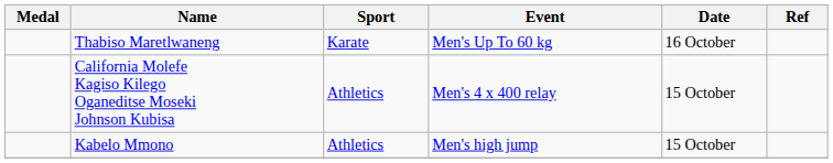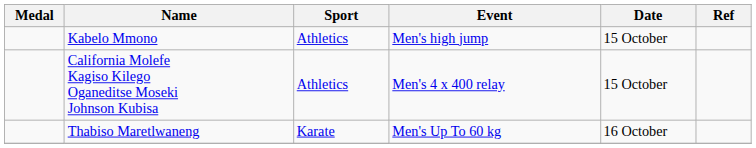 <table class="wikitable sortable" style="font-size:100%">
 <tr>
 <th width="60">Medal</th>
 <th width="250">Name</th>
 <th width="100">Sport</th>
 <th width="230">Event</th>
 <th width="100">Date</th>
 <th width="55">Ref</th>
 </tr>
 <tr>
 <td></td>
-<td><a href='#'>Thabiso Maretlwaneng</a></td>
-<td><a href='#'>Karate</a></td>
-<td><a href='#'>Men's Up To 60 kg</a></td>
-<td>16 October</td>
+<td><a href='#'>Kabelo Mmono</a></td>
+<td><a href='#'>Athletics</a></td>
+<td><a href='#'>Men's high jump</a></td>
+<td>15 October</td>
 <td></td>
 </tr>
 <tr>
 <td></td>
 <td><a href='#'>California Molefe</a> <br> <a href='#'>Kagiso Kilego</a> <br> <a href='#'>Oganeditse Moseki</a> <br> <a href='#'>Johnson Kubisa</a></td>
 <td><a href='#'>Athletics</a></td>
 <td><a href='#'>Men's 4 x 400 relay</a></td>
 <td>15 October</td>
 <td></td>
 </tr>
 <tr>
 <td></td>
-<td><a href='#'>Kabelo Mmono</a></td>
-<td><a href='#'>Athletics</a></td>
-<td><a href='#'>Men's high jump</a></td>
-<td>15 October</td>
+<td><a href='#'>Thabiso Maretlwaneng</a></td>
+<td><a href='#'>Karate</a></td>
+<td><a href='#'>Men's Up To 60 kg</a></td>
+<td>16 October</td>
 <td></td>
 </tr>
 <tr>
 </tr>
 </table>
